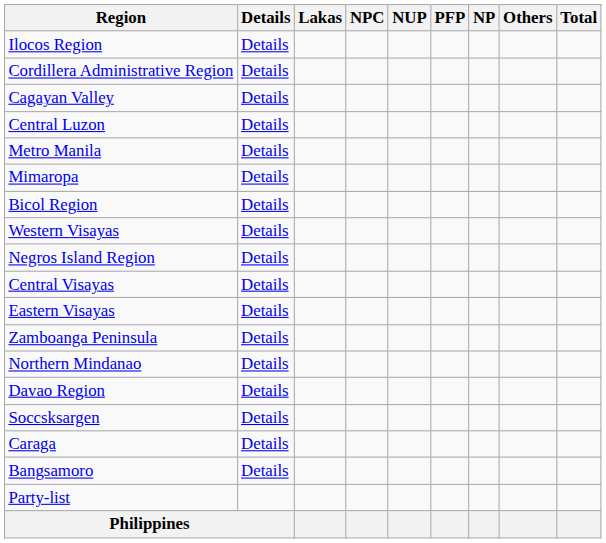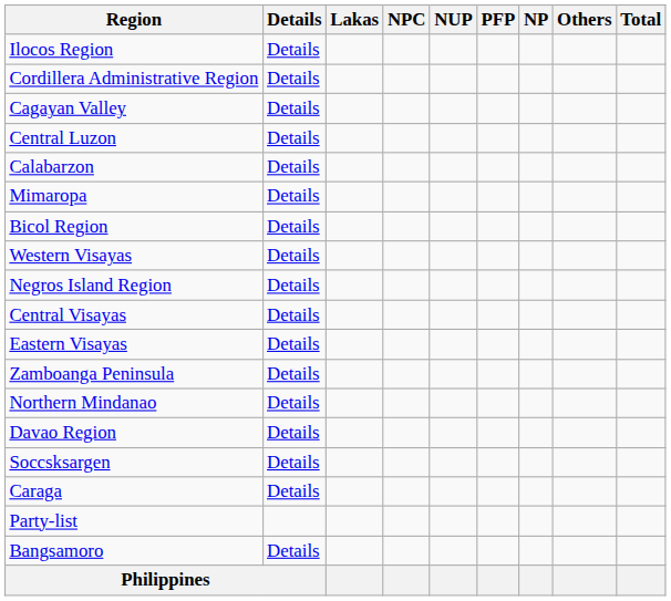 <table class="wikitable">
 <tr>
 <th>Region</th>
 <th>Details</th>
 <th>Lakas</th>
 <th>NPC</th>
 <th>NUP</th>
 <th>PFP</th>
 <th>NP</th>
 <th>Others</th>
 <th>Total</th>
 </tr>
 <tr>
 <td><a href='#'>Ilocos Region</a></td>
 <td><a href='#'>Details</a></td>
 <td></td>
 <td></td>
 <td></td>
 <td></td>
 <td></td>
 <td></td>
 <td></td>
 </tr>
 <tr>
 <td><a href='#'>Cordillera Administrative Region</a></td>
 <td><a href='#'>Details</a></td>
 <td></td>
 <td></td>
 <td></td>
 <td></td>
 <td></td>
 <td></td>
 <td></td>
 </tr>
 <tr>
 <td><a href='#'>Cagayan Valley</a></td>
 <td><a href='#'>Details</a></td>
 <td></td>
 <td></td>
 <td></td>
 <td></td>
 <td></td>
 <td></td>
 <td></td>
 </tr>
 <tr>
 <td><a href='#'>Central Luzon</a></td>
 <td><a href='#'>Details</a></td>
 <td></td>
 <td></td>
 <td></td>
 <td></td>
 <td></td>
 <td></td>
 <td></td>
 </tr>
 <tr>
-<td><a href='#'>Metro Manila</a></td>
+<td><a href='#'>Calabarzon</a></td>
 <td><a href='#'>Details</a></td>
 <td></td>
 <td></td>
 <td></td>
 <td></td>
 <td></td>
 <td></td>
 <td></td>
 </tr>
 <tr>
 <td><a href='#'>Mimaropa</a></td>
 <td><a href='#'>Details</a></td>
 <td></td>
 <td></td>
 <td></td>
 <td></td>
 <td></td>
 <td></td>
 <td></td>
 </tr>
 <tr>
 <td><a href='#'>Bicol Region</a></td>
 <td><a href='#'>Details</a></td>
 <td></td>
 <td></td>
 <td></td>
 <td></td>
 <td></td>
 <td></td>
 <td></td>
 </tr>
 <tr>
 <td><a href='#'>Western Visayas</a></td>
 <td><a href='#'>Details</a></td>
 <td></td>
 <td></td>
 <td></td>
 <td></td>
 <td></td>
 <td></td>
 <td></td>
 </tr>
 <tr>
 <td><a href='#'>Negros Island Region</a></td>
 <td><a href='#'>Details</a></td>
 <td></td>
 <td></td>
 <td></td>
 <td></td>
 <td></td>
 <td></td>
 <td></td>
 </tr>
 <tr>
 <td><a href='#'>Central Visayas</a></td>
 <td><a href='#'>Details</a></td>
 <td></td>
 <td></td>
 <td></td>
 <td></td>
 <td></td>
 <td></td>
 <td></td>
 </tr>
 <tr>
 <td><a href='#'>Eastern Visayas</a></td>
 <td><a href='#'>Details</a></td>
 <td></td>
 <td></td>
 <td></td>
 <td></td>
 <td></td>
 <td></td>
 <td></td>
 </tr>
 <tr>
 <td><a href='#'>Zamboanga Peninsula</a></td>
 <td><a href='#'>Details</a></td>
 <td></td>
 <td></td>
 <td></td>
 <td></td>
 <td></td>
 <td></td>
 <td></td>
 </tr>
 <tr>
 <td><a href='#'>Northern Mindanao</a></td>
 <td><a href='#'>Details</a></td>
 <td></td>
 <td></td>
 <td></td>
 <td></td>
 <td></td>
 <td></td>
 <td></td>
 </tr>
 <tr>
 <td><a href='#'>Davao Region</a></td>
 <td><a href='#'>Details</a></td>
 <td></td>
 <td></td>
 <td></td>
 <td></td>
 <td></td>
 <td></td>
 <td></td>
 </tr>
 <tr>
 <td><a href='#'>Soccsksargen</a></td>
 <td><a href='#'>Details</a></td>
 <td></td>
 <td></td>
 <td></td>
 <td></td>
 <td></td>
 <td></td>
 <td></td>
 </tr>
 <tr>
 <td><a href='#'>Caraga</a></td>
 <td><a href='#'>Details</a></td>
 <td></td>
 <td></td>
 <td></td>
 <td></td>
 <td></td>
 <td></td>
 <td></td>
 </tr>
 <tr>
-<td><a href='#'>Bangsamoro</a></td>
-<td><a href='#'>Details</a></td>
+<td><a href='#'>Party-list</a></td>
+<td></td>
 <td></td>
 <td></td>
 <td></td>
 <td></td>
 <td></td>
 <td></td>
 <td></td>
 </tr>
 <tr>
-<td><a href='#'>Party-list</a></td>
-<td></td>
+<td><a href='#'>Bangsamoro</a></td>
+<td><a href='#'>Details</a></td>
 <td></td>
 <td></td>
 <td></td>
 <td></td>
 <td></td>
 <td></td>
 <td></td>
 </tr>
 <tr>
 <th colspan="2">Philippines</th>
 <th></th>
 <th></th>
 <th></th>
 <th></th>
 <th></th>
 <th></th>
 <th></th>
 </tr>
 </table>
